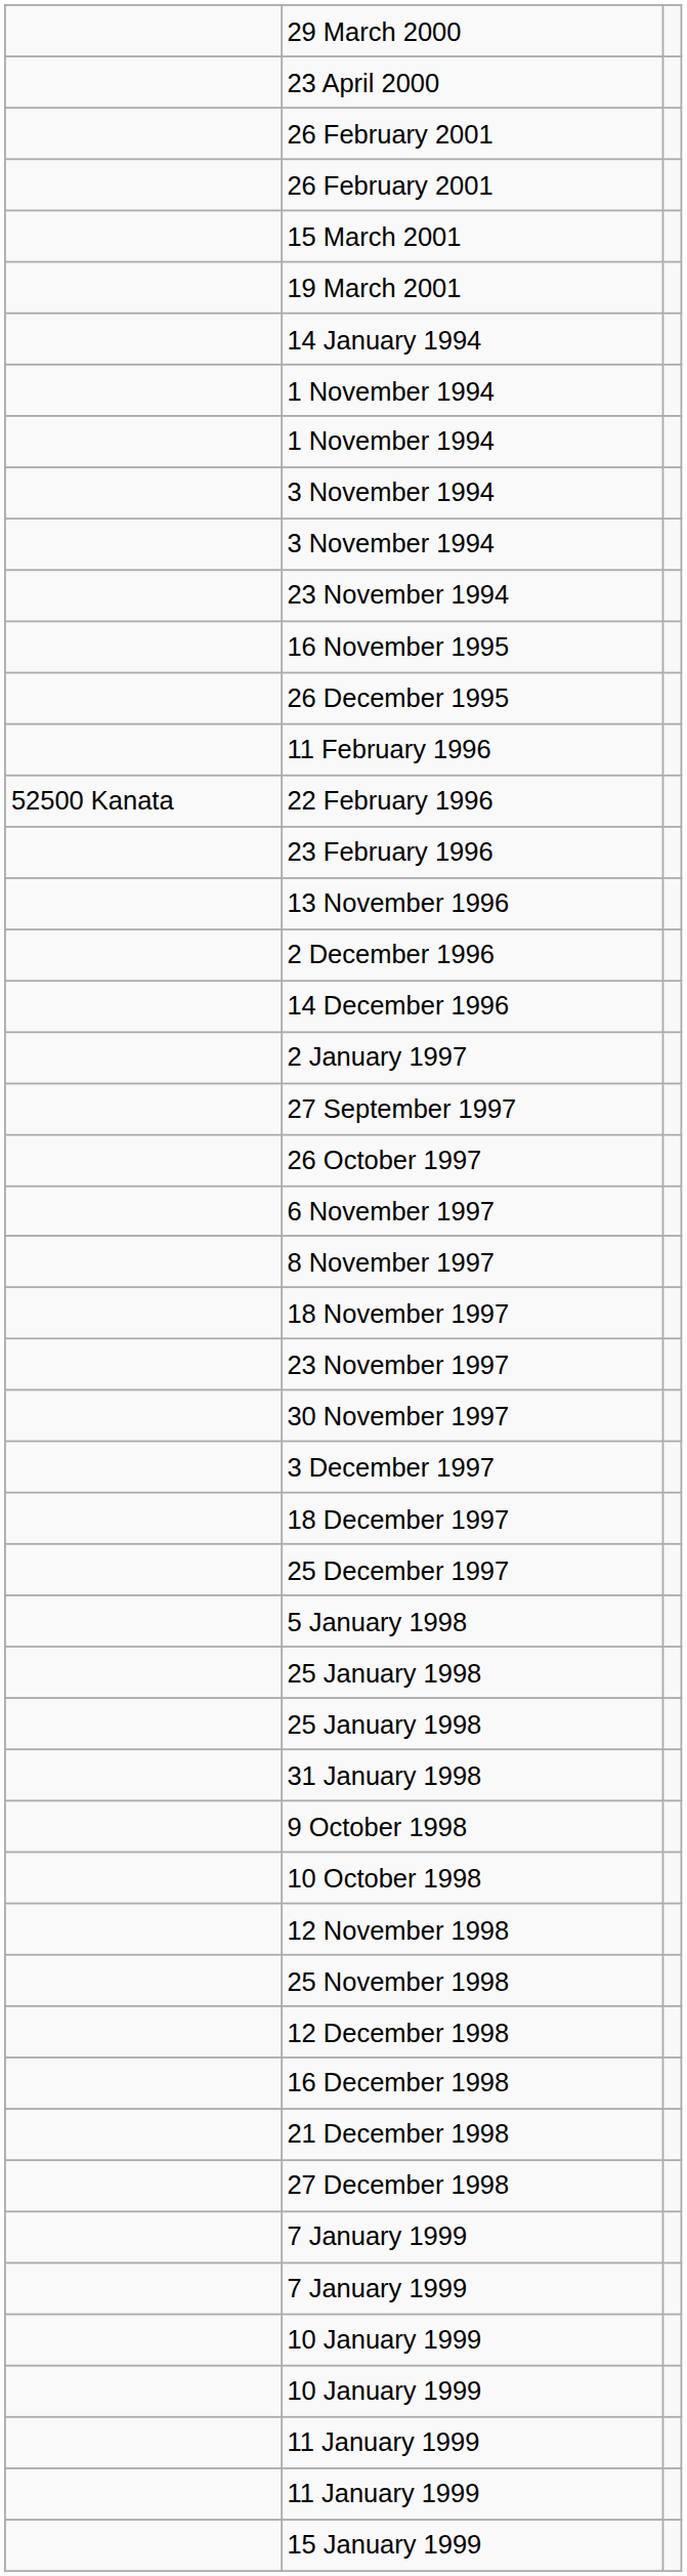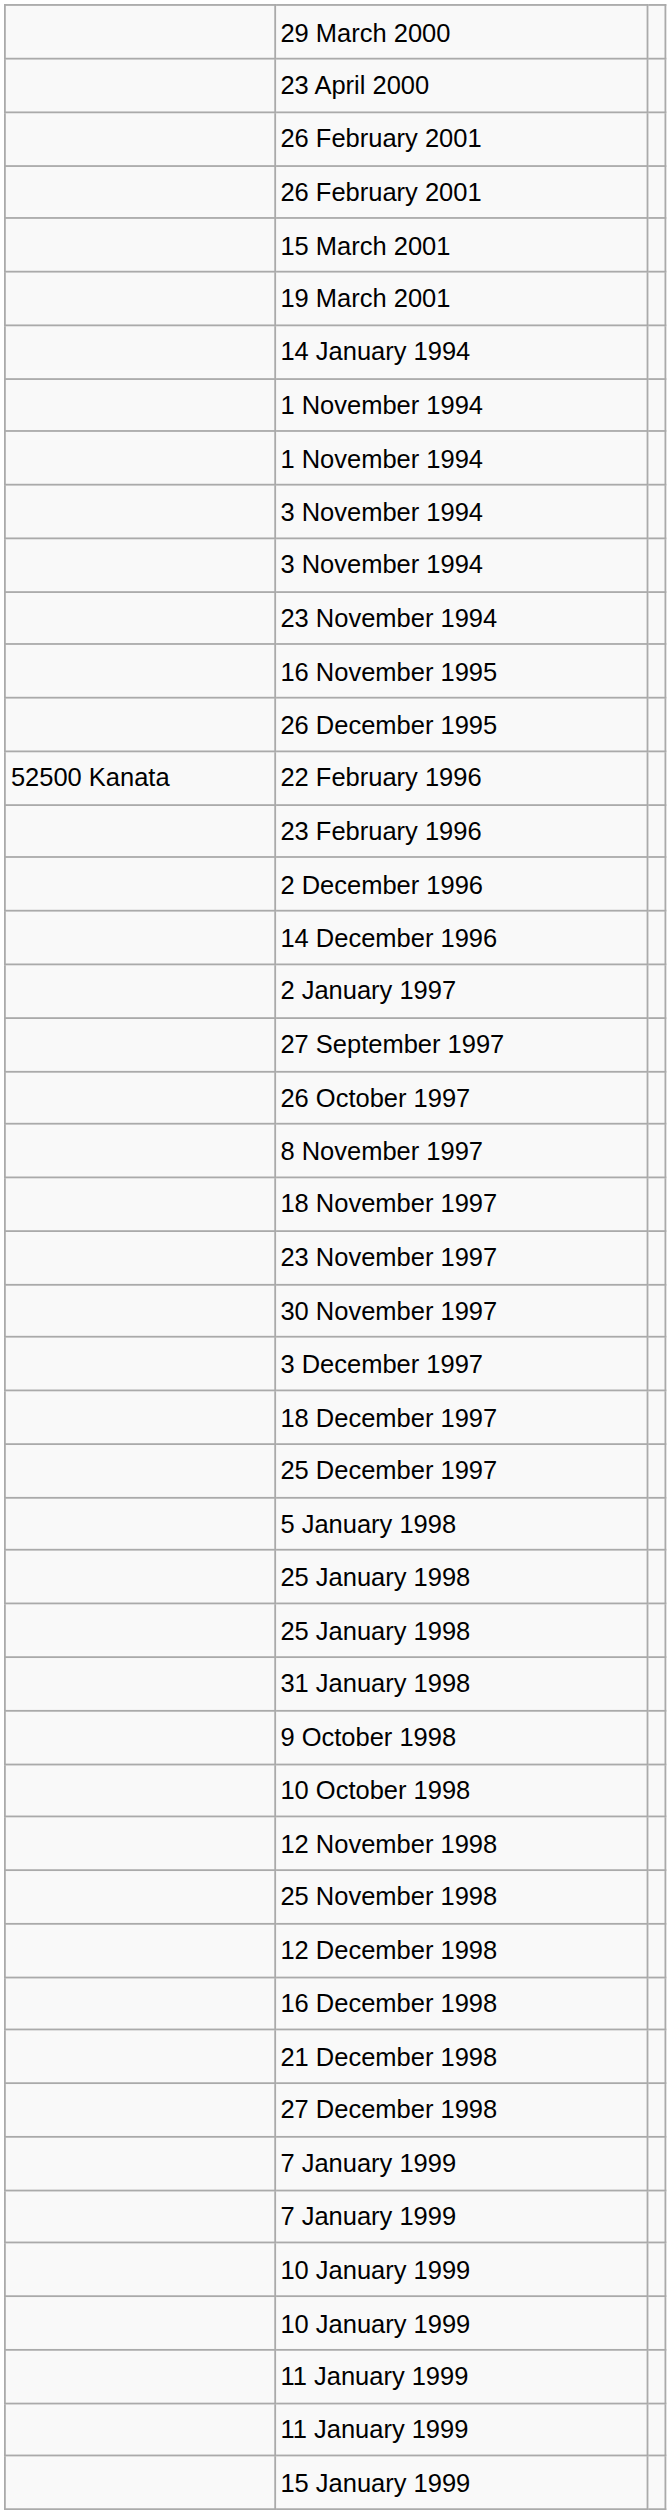 <table class="wikitable" style="font-size: 89%; float: left; width: 26em; margin-right: 1em; height: 1400px">
 <tr>
 <td></td>
 <td>29 March 2000</td>
 <td></td>
 </tr>
 <tr>
 <td></td>
 <td>23 April 2000</td>
 <td></td>
 </tr>
 <tr>
 <td></td>
 <td>26 February 2001</td>
 <td></td>
 </tr>
 <tr>
 <td></td>
 <td>26 February 2001</td>
 <td></td>
 </tr>
 <tr>
 <td></td>
 <td>15 March 2001</td>
 <td></td>
 </tr>
 <tr>
 <td></td>
 <td>19 March 2001</td>
 <td></td>
 </tr>
 <tr>
 <td></td>
 <td>14 January 1994</td>
 <td></td>
 </tr>
 <tr>
 <td></td>
 <td>1 November 1994</td>
 <td></td>
 </tr>
 <tr>
 <td></td>
 <td>1 November 1994</td>
 <td></td>
 </tr>
 <tr>
 <td></td>
 <td>3 November 1994</td>
 <td></td>
 </tr>
 <tr>
 <td></td>
 <td>3 November 1994</td>
 <td></td>
 </tr>
 <tr>
 <td></td>
 <td>23 November 1994</td>
 <td></td>
 </tr>
 <tr>
 <td></td>
 <td>16 November 1995</td>
 <td></td>
 </tr>
 <tr>
 <td></td>
 <td>26 December 1995</td>
 <td></td>
 </tr>
 <tr>
-<td></td>
-<td>11 February 1996</td>
-<td></td>
-</tr>
-<tr>
 <td>52500 Kanata</td>
 <td>22 February 1996</td>
 <td></td>
 </tr>
 <tr>
 <td></td>
 <td>23 February 1996</td>
-<td></td>
-</tr>
-<tr>
-<td></td>
-<td>13 November 1996</td>
 <td></td>
 </tr>
 <tr>
 <td></td>
 <td>2 December 1996</td>
 <td></td>
 </tr>
 <tr>
 <td></td>
 <td>14 December 1996</td>
 <td></td>
 </tr>
 <tr>
 <td></td>
 <td>2 January 1997</td>
 <td></td>
 </tr>
 <tr>
 <td></td>
 <td>27 September 1997</td>
 <td></td>
 </tr>
 <tr>
 <td></td>
 <td>26 October 1997</td>
-<td></td>
-</tr>
-<tr>
-<td></td>
-<td>6 November 1997</td>
 <td></td>
 </tr>
 <tr>
 <td></td>
 <td>8 November 1997</td>
 <td></td>
 </tr>
 <tr>
 <td></td>
 <td>18 November 1997</td>
 <td></td>
 </tr>
 <tr>
 <td></td>
 <td>23 November 1997</td>
 <td></td>
 </tr>
 <tr>
 <td></td>
 <td>30 November 1997</td>
 <td></td>
 </tr>
 <tr>
 <td></td>
 <td>3 December 1997</td>
 <td></td>
 </tr>
 <tr>
 <td></td>
 <td>18 December 1997</td>
 <td></td>
 </tr>
 <tr>
 <td></td>
 <td>25 December 1997</td>
 <td></td>
 </tr>
 <tr>
 <td></td>
 <td>5 January 1998</td>
 <td></td>
 </tr>
 <tr>
 <td></td>
 <td>25 January 1998</td>
 <td></td>
 </tr>
 <tr>
 <td></td>
 <td>25 January 1998</td>
 <td></td>
 </tr>
 <tr>
 <td></td>
 <td>31 January 1998</td>
 <td></td>
 </tr>
 <tr>
 <td></td>
 <td>9 October 1998</td>
 <td></td>
 </tr>
 <tr>
 <td></td>
 <td>10 October 1998</td>
 <td></td>
 </tr>
 <tr>
 <td></td>
 <td>12 November 1998</td>
 <td></td>
 </tr>
 <tr>
 <td></td>
 <td>25 November 1998</td>
 <td></td>
 </tr>
 <tr>
 <td></td>
 <td>12 December 1998</td>
 <td></td>
 </tr>
 <tr>
 <td></td>
 <td>16 December 1998</td>
 <td></td>
 </tr>
 <tr>
 <td></td>
 <td>21 December 1998</td>
 <td></td>
 </tr>
 <tr>
 <td></td>
 <td>27 December 1998</td>
 <td></td>
 </tr>
 <tr>
 <td></td>
 <td>7 January 1999</td>
 <td></td>
 </tr>
 <tr>
 <td></td>
 <td>7 January 1999</td>
 <td></td>
 </tr>
 <tr>
 <td></td>
 <td>10 January 1999</td>
 <td></td>
 </tr>
 <tr>
 <td></td>
 <td>10 January 1999</td>
 <td></td>
 </tr>
 <tr>
 <td></td>
 <td>11 January 1999</td>
 <td></td>
 </tr>
 <tr>
 <td></td>
 <td>11 January 1999</td>
 <td></td>
 </tr>
 <tr>
 <td></td>
 <td>15 January 1999</td>
 <td></td>
 </tr>
 </table>
